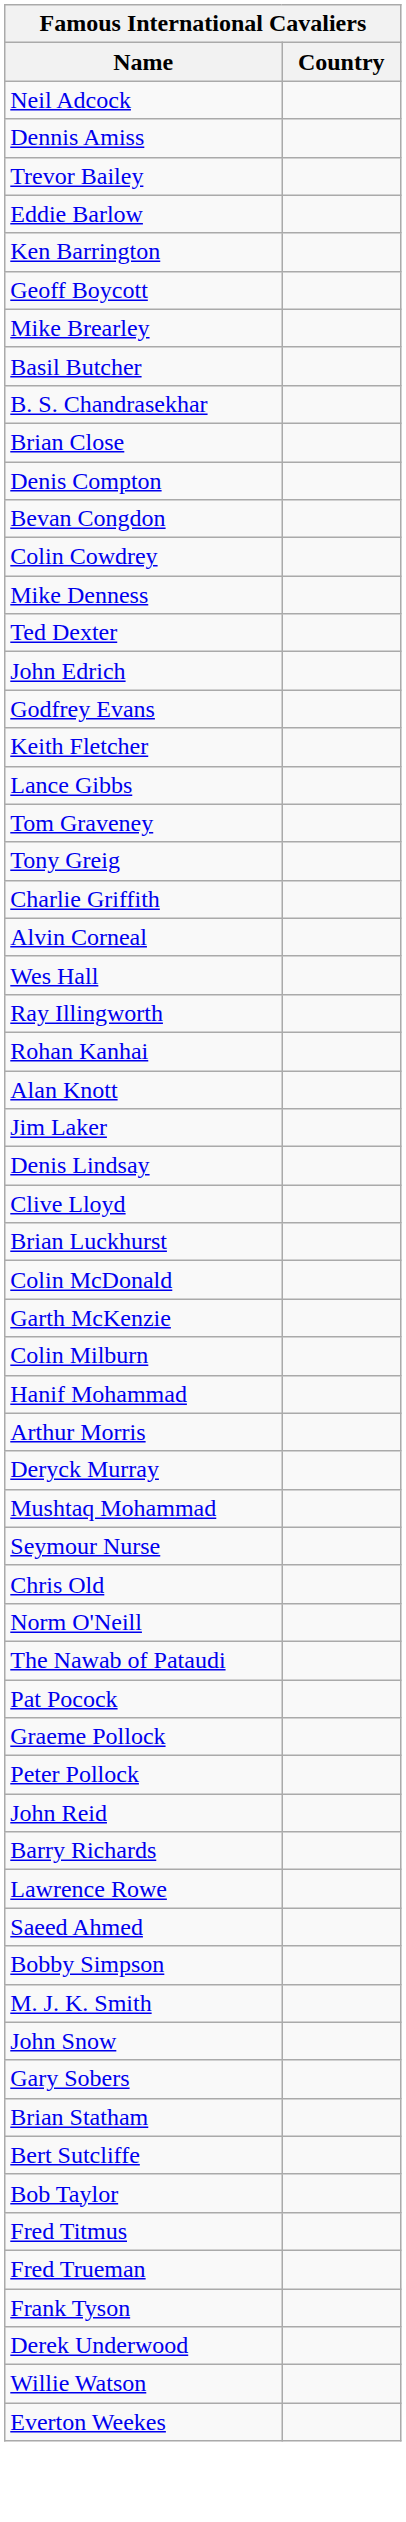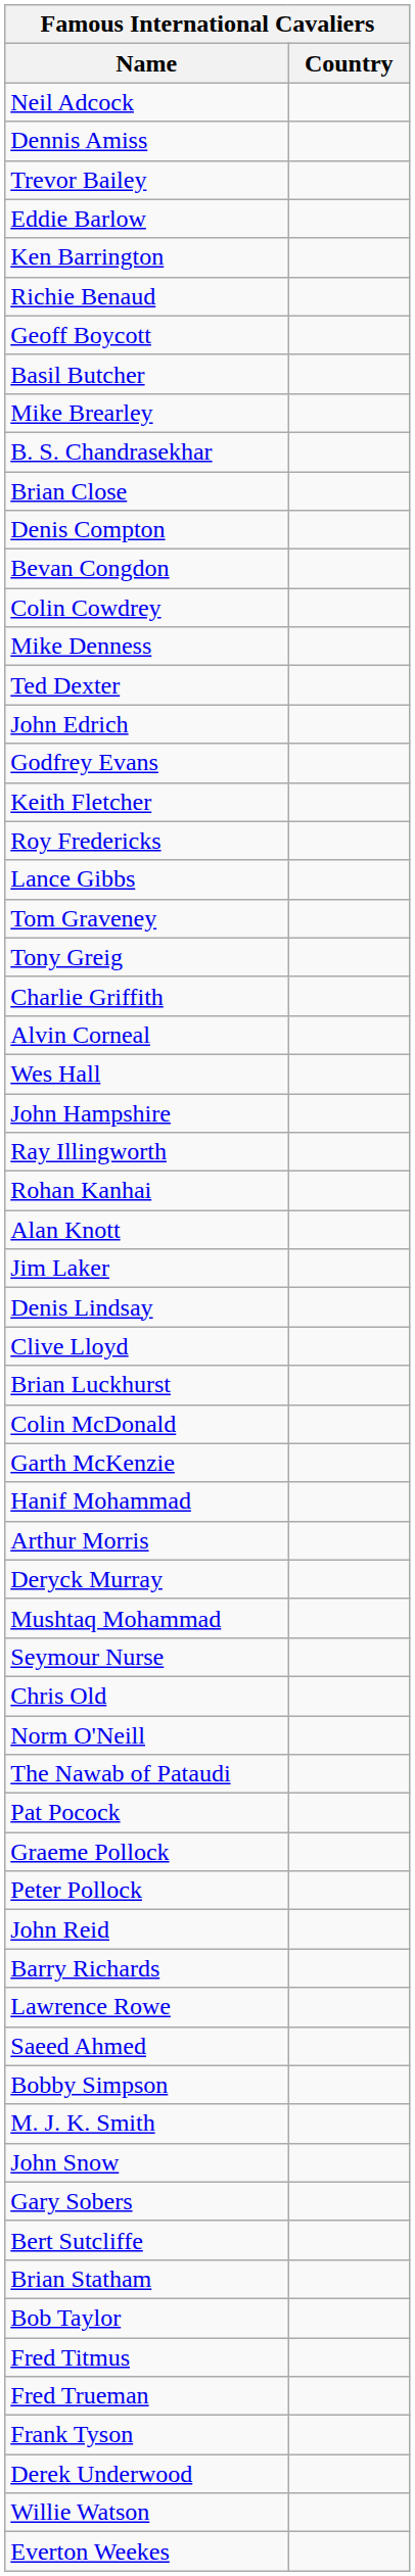 <table class="wikitable" style="width:30%;">
 <tr>
 <th colspan=2>Famous International Cavaliers </th>
 </tr>
 <tr>
 <th>Name</th>
 <th>Country</th>
 </tr>
 <tr align=left>
 <td><a href='#'>Neil Adcock</a></td>
 <td></td>
 </tr>
 <tr align=left>
 <td><a href='#'>Dennis Amiss</a></td>
 <td></td>
 </tr>
 <tr align=left>
 <td><a href='#'>Trevor Bailey</a></td>
 <td></td>
 </tr>
 <tr align=left>
 <td><a href='#'>Eddie Barlow</a></td>
 <td></td>
 </tr>
 <tr align=left>
 <td><a href='#'>Ken Barrington</a></td>
 <td></td>
 </tr>
 <tr align=left>
+<td><a href='#'>Richie Benaud</a></td>
+<td></td>
+</tr>
+<tr align=left>
 <td><a href='#'>Geoff Boycott</a></td>
 <td></td>
 </tr>
 <tr align=left>
-<td><a href='#'>Mike Brearley</a></td>
+<td><a href='#'>Basil Butcher</a></td>
 <td></td>
 </tr>
 <tr align=left>
-<td><a href='#'>Basil Butcher</a></td>
+<td><a href='#'>Mike Brearley</a></td>
 <td></td>
 </tr>
 <tr align=left>
 <td><a href='#'>B. S. Chandrasekhar</a></td>
 <td></td>
 </tr>
 <tr align=left>
 <td><a href='#'>Brian Close</a></td>
 <td></td>
 </tr>
 <tr align=left>
 <td><a href='#'>Denis Compton</a></td>
 <td></td>
 </tr>
 <tr align=left>
 <td><a href='#'>Bevan Congdon</a></td>
 <td></td>
 </tr>
 <tr align=left>
 <td><a href='#'>Colin Cowdrey</a></td>
 <td></td>
 </tr>
 <tr align=left>
 <td><a href='#'>Mike Denness</a></td>
 <td></td>
 </tr>
 <tr align=left>
 <td><a href='#'>Ted Dexter</a></td>
 <td></td>
 </tr>
 <tr align=left>
 <td><a href='#'>John Edrich</a></td>
 <td></td>
 </tr>
 <tr align=left>
 <td><a href='#'>Godfrey Evans</a></td>
 <td></td>
 </tr>
 <tr align=left>
 <td><a href='#'>Keith Fletcher</a></td>
 <td></td>
 </tr>
 <tr align=left>
+<td><a href='#'>Roy Fredericks</a></td>
+<td></td>
+</tr>
+<tr align=left>
 <td><a href='#'>Lance Gibbs</a></td>
 <td></td>
 </tr>
 <tr align=left>
 <td><a href='#'>Tom Graveney</a></td>
 <td></td>
 </tr>
 <tr align=left>
 <td><a href='#'>Tony Greig</a></td>
 <td></td>
 </tr>
 <tr align=left>
 <td><a href='#'>Charlie Griffith</a></td>
 <td></td>
 </tr>
 <tr align=left>
 <td><a href='#'>Alvin Corneal</a></td>
 <td></td>
 </tr>
 <tr align=left>
 <td><a href='#'>Wes Hall</a></td>
+<td></td>
+</tr>
+<tr align=left>
+<td><a href='#'>John Hampshire</a></td>
 <td></td>
 </tr>
 <tr align=left>
 <td><a href='#'>Ray Illingworth</a></td>
 <td></td>
 </tr>
 <tr align=left>
 <td><a href='#'>Rohan Kanhai</a></td>
 <td></td>
 </tr>
 <tr align=left>
 <td><a href='#'>Alan Knott</a></td>
 <td></td>
 </tr>
 <tr align=left>
 <td><a href='#'>Jim Laker</a></td>
 <td></td>
 </tr>
 <tr align=left>
 <td><a href='#'>Denis Lindsay</a></td>
 <td></td>
 </tr>
 <tr align=left>
 <td><a href='#'>Clive Lloyd</a></td>
 <td></td>
 </tr>
 <tr align=left>
 <td><a href='#'>Brian Luckhurst</a></td>
 <td></td>
 </tr>
 <tr align=left>
 <td><a href='#'>Colin McDonald</a></td>
 <td></td>
 </tr>
 <tr align=left>
 <td><a href='#'>Garth McKenzie</a></td>
-<td></td>
-</tr>
-<tr align=left>
-<td><a href='#'>Colin Milburn</a></td>
 <td></td>
 </tr>
 <tr align=left>
 <td><a href='#'>Hanif Mohammad</a></td>
 <td></td>
 </tr>
 <tr align=left>
 <td><a href='#'>Arthur Morris</a></td>
 <td></td>
 </tr>
 <tr align=left>
 <td><a href='#'>Deryck Murray</a></td>
 <td></td>
 </tr>
 <tr align=left>
 <td><a href='#'>Mushtaq Mohammad</a></td>
 <td></td>
 </tr>
 <tr align=left>
 <td><a href='#'>Seymour Nurse</a></td>
 <td></td>
 </tr>
 <tr align=left>
 <td><a href='#'>Chris Old</a></td>
 <td></td>
 </tr>
 <tr align=left>
 <td><a href='#'>Norm O'Neill</a></td>
 <td></td>
 </tr>
 <tr align=left>
 <td><a href='#'>The Nawab of Pataudi</a></td>
 <td></td>
 </tr>
 <tr align=left>
 <td><a href='#'>Pat Pocock</a></td>
 <td></td>
 </tr>
 <tr align=left>
 <td><a href='#'>Graeme Pollock</a></td>
 <td></td>
 </tr>
 <tr align=left>
 <td><a href='#'>Peter Pollock</a></td>
 <td></td>
 </tr>
 <tr align=left>
 <td><a href='#'>John Reid</a></td>
 <td></td>
 </tr>
 <tr align=left>
 <td><a href='#'>Barry Richards</a></td>
 <td></td>
 </tr>
 <tr align=left>
 <td><a href='#'>Lawrence Rowe</a></td>
 <td></td>
 </tr>
 <tr align=left>
 <td><a href='#'>Saeed Ahmed</a></td>
 <td></td>
 </tr>
 <tr align=left>
 <td><a href='#'>Bobby Simpson</a></td>
 <td></td>
 </tr>
 <tr align=left>
 <td><a href='#'>M. J. K. Smith</a></td>
 <td></td>
 </tr>
 <tr align=left>
 <td><a href='#'>John Snow</a></td>
 <td></td>
 </tr>
 <tr align=left>
 <td><a href='#'>Gary Sobers</a></td>
 <td></td>
 </tr>
 <tr align=left>
-<td><a href='#'>Brian Statham</a></td>
+<td><a href='#'>Bert Sutcliffe</a></td>
 <td></td>
 </tr>
 <tr align=left>
-<td><a href='#'>Bert Sutcliffe</a></td>
+<td><a href='#'>Brian Statham</a></td>
 <td></td>
 </tr>
 <tr align=left>
 <td><a href='#'>Bob Taylor</a></td>
 <td></td>
 </tr>
 <tr align=left>
 <td><a href='#'>Fred Titmus</a></td>
 <td></td>
 </tr>
 <tr align=left>
 <td><a href='#'>Fred Trueman</a></td>
 <td></td>
 </tr>
 <tr align=left>
 <td><a href='#'>Frank Tyson</a></td>
 <td></td>
 </tr>
 <tr align=left>
 <td><a href='#'>Derek Underwood</a></td>
 <td></td>
 </tr>
 <tr align=left>
 <td><a href='#'>Willie Watson</a></td>
 <td></td>
 </tr>
 <tr align=left>
 <td><a href='#'>Everton Weekes</a></td>
 <td></td>
 </tr>
 </table>
